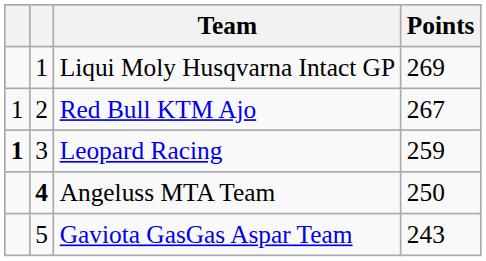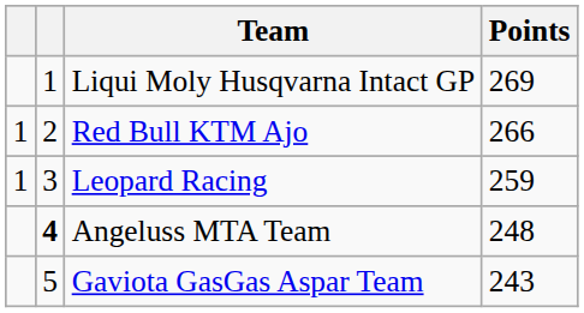 <table class="wikitable" style="font-size: 95%;">
 <tr>
 <th></th>
 <th></th>
 <th>Team</th>
 <th>Points</th>
 </tr>
 <tr>
 <td></td>
 <td align=center>1</td>
 <td> Liqui Moly Husqvarna Intact GP</td>
 <td align=left>269</td>
 </tr>
 <tr>
 <td> 1</td>
 <td align=center>2</td>
 <td> <a href='#'>Red Bull KTM Ajo</a></td>
-<td align=left>267</td>
+<td align=left>266</td>
 </tr>
 <tr>
-<td><strong> 1</strong></td>
+<td> 1</td>
 <td align=center>3</td>
 <td> <a href='#'>Leopard Racing</a></td>
 <td align=left>259</td>
 </tr>
 <tr>
 <td></td>
 <td align=center><strong>4</strong></td>
 <td> Angeluss MTA Team</td>
-<td align=left>250</td>
+<td align=left>248</td>
 </tr>
 <tr>
 <td></td>
 <td align=center>5</td>
 <td> <a href='#'>Gaviota GasGas Aspar Team</a></td>
 <td align=left>243</td>
 </tr>
 </table>
